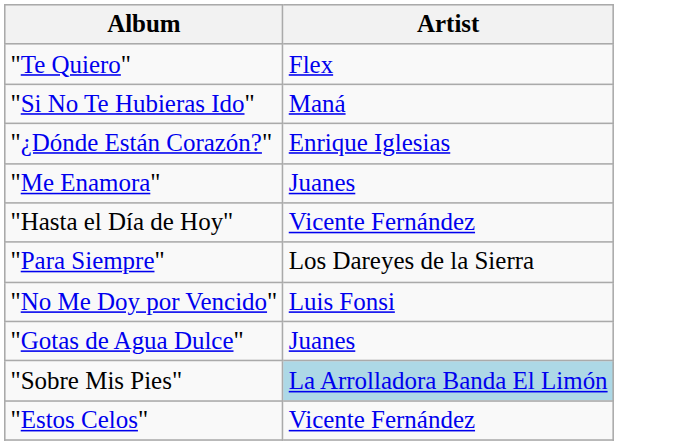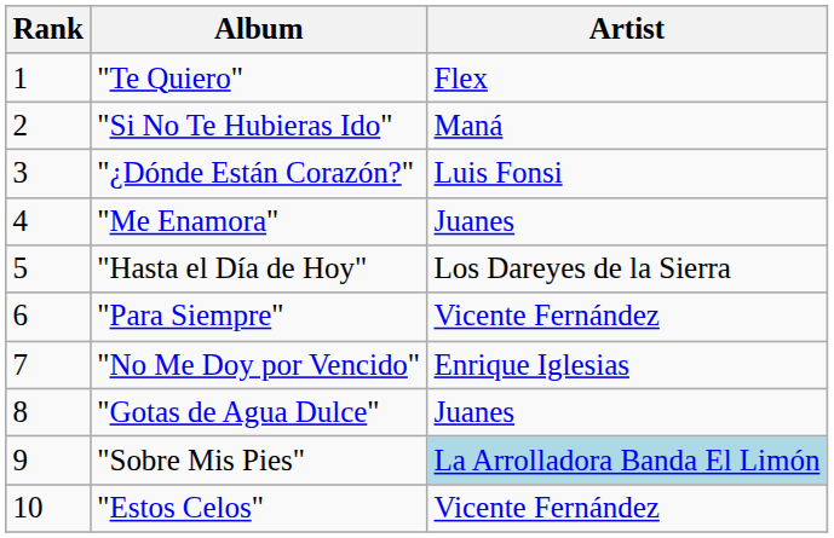 <table class="wikitable sortable">
 <tr>
+<th>Rank</th>
 <th>Album</th>
 <th>Artist</th>
 </tr>
 <tr>
+<td>1</td>
 <td>"<a href='#'>Te Quiero</a>"</td>
 <td><a href='#'>Flex</a></td>
 </tr>
 <tr>
+<td>2</td>
 <td>"<a href='#'>Si No Te Hubieras Ido</a>"</td>
 <td><a href='#'>Maná</a></td>
 </tr>
 <tr>
+<td>3</td>
 <td>"<a href='#'>¿Dónde Están Corazón?</a>"</td>
-<td><a href='#'>Enrique Iglesias</a></td>
+<td><a href='#'>Luis Fonsi</a></td>
 </tr>
 <tr>
+<td>4</td>
 <td>"<a href='#'>Me Enamora</a>"</td>
 <td><a href='#'>Juanes</a></td>
 </tr>
 <tr>
+<td>5</td>
 <td>"Hasta el Día de Hoy"</td>
+<td>Los Dareyes de la Sierra</td>
+</tr>
+<tr>
+<td>6</td>
+<td>"<a href='#'>Para Siempre</a>"</td>
 <td><a href='#'>Vicente Fernández</a></td>
 </tr>
 <tr>
-<td>"<a href='#'>Para Siempre</a>"</td>
-<td>Los Dareyes de la Sierra</td>
+<td>7</td>
+<td>"<a href='#'>No Me Doy por Vencido</a>"</td>
+<td><a href='#'>Enrique Iglesias</a></td>
 </tr>
 <tr>
-<td>"<a href='#'>No Me Doy por Vencido</a>"</td>
-<td><a href='#'>Luis Fonsi</a></td>
-</tr>
-<tr>
+<td>8</td>
 <td>"<a href='#'>Gotas de Agua Dulce</a>"</td>
 <td><a href='#'>Juanes</a></td>
 </tr>
 <tr>
+<td>9</td>
 <td>"Sobre Mis Pies"</td>
 <td style="background: lightblue;"><a href='#'>La Arrolladora Banda El Limón</a></td>
 </tr>
 <tr>
+<td>10</td>
 <td>"<a href='#'>Estos Celos</a>"</td>
 <td><a href='#'>Vicente Fernández</a></td>
 </tr>
 </table>
